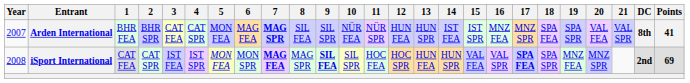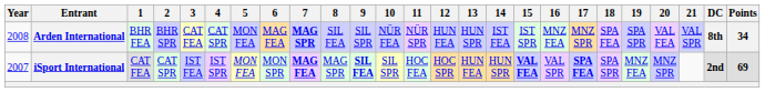 <table class="wikitable" style="text-align:center; font-size:85%">
 <tr>
 <th>Year</th>
 <th>Entrant</th>
 <th>1</th>
 <th>2</th>
 <th>3</th>
 <th>4</th>
 <th>5</th>
 <th>6</th>
 <th>7</th>
 <th>8</th>
 <th>9</th>
 <th>10</th>
 <th>11</th>
 <th>12</th>
 <th>13</th>
 <th>14</th>
 <th>15</th>
 <th>16</th>
 <th>17</th>
 <th>18</th>
 <th>19</th>
 <th>20</th>
 <th>21</th>
 <th>DC</th>
 <th>Points</th>
 </tr>
 <tr>
-<td><a href='#'>2007</a></td>
+<td><a href='#'>2008</a></td>
 <th nowrap><a href='#'>Arden International</a></th>
 <td style="background:#dfffdf;"><a href='#'>BHR<br>FEA</a><br></td>
 <td style="background:#cfcfff;"><a href='#'>BHR<br>SPR</a><br></td>
 <td style="background:#fbffbf;"><a href='#'>CAT<br>FEA</a><br></td>
 <td style="background:#dfffdf;"><a href='#'>CAT<br>SPR</a><br></td>
 <td style="background:#cfcfff;"><a href='#'>MON<br>FEA</a><br></td>
 <td style="background:#ffdf9f;"><a href='#'>MAG<br>FEA</a><br></td>
 <td style="background:#cfcfff;"><strong><a href='#'>MAG<br>SPR</a><br></strong></td>
 <td style="background:#cfcfff;"><a href='#'>SIL<br>FEA</a><br></td>
 <td style="background:#cfcfff;"><a href='#'>SIL<br>SPR</a><br></td>
 <td style="background:#cfcfff;"><a href='#'>NÜR<br>FEA</a><br></td>
 <td style="background:#efcfff;"><a href='#'>NÜR<br>SPR</a><br></td>
 <td style="background:#cfcfff;"><a href='#'>HUN<br>FEA</a><br></td>
 <td style="background:#cfcfff;"><a href='#'>HUN<br>SPR</a><br></td>
 <td style="background:#cfcfff;"><a href='#'>IST<br>FEA</a><br></td>
 <td style="background:#dfffdf;"><a href='#'>IST<br>SPR</a><br></td>
 <td style="background:#dfffdf;"><a href='#'>MNZ<br>FEA</a><br></td>
 <td style="background:#ffdf9f;"><a href='#'>MNZ<br>SPR</a><br></td>
 <td style="background:#efcfff;"><a href='#'>SPA<br>FEA</a><br></td>
 <td style="background:#cfcfff;"><a href='#'>SPA<br>SPR</a><br></td>
 <td style="background:#efcfff;"><a href='#'>VAL<br>FEA</a><br></td>
 <td style="background:#cfcfff;"><a href='#'>VAL<br>SPR</a><br></td>
 <th>8th</th>
-<th>41</th>
+<th>34</th>
 </tr>
 <tr>
-<td><a href='#'>2008</a></td>
+<td><a href='#'>2007</a></td>
 <th nowrap><a href='#'>iSport International</a></th>
 <td style="background:#dfdfdf;"><a href='#'>CAT<br>FEA</a><br></td>
 <td style="background:#dfffdf;"><a href='#'>CAT<br>SPR</a><br></td>
 <td style="background:#cfcfff;"><a href='#'>IST<br>FEA</a><br></td>
 <td style="background:#efcfff;"><a href='#'>IST<br>SPR</a><br></td>
 <td style="background:#fbffbf;"><em><a href='#'>MON<br>FEA</a></em><br></td>
 <td style="background:#dfffdf;"><a href='#'>MON<br>SPR</a><br></td>
 <td style="background:#efcfff;"><strong><a href='#'>MAG<br>FEA</a></strong><br></td>
 <td style="background:#dfffdf;"><a href='#'>MAG<br>SPR</a><br></td>
 <td style="background:#dfffdf;"><strong><a href='#'>SIL<br>FEA</a></strong><br></td>
 <td style="background:#fbffbf;"><a href='#'>SIL<br>SPR</a><br></td>
 <td style="background:#dfffdf;"><a href='#'>HOC<br>FEA</a><br></td>
 <td style="background:#ffdf9f;"><a href='#'>HOC<br>SPR</a><br></td>
 <td style="background:#ffdf9f;"><a href='#'>HUN<br>FEA</a><br></td>
 <td style="background:#ffdf9f;"><a href='#'>HUN<br>SPR</a><br></td>
-<td style="background:#cfcfff;"><a href='#'>VAL<br>FEA</a><br></td>
+<td style="background:#cfcfff;"><strong><a href='#'>VAL<br>FEA</a><br></strong></td>
 <td style="background:#efcfff;"><a href='#'>VAL<br>SPR</a><br></td>
 <td style="background:#cfcfff;"><strong><a href='#'>SPA<br>FEA</a></strong><br></td>
 <td style="background:#efcfff;"><a href='#'>SPA<br>SPR</a><br></td>
 <td style="background:#dfffdf;"><a href='#'>MNZ<br>FEA</a><br></td>
 <td style="background:#cfcfff;"><a href='#'>MNZ<br>SPR</a><br></td>
 <td></td>
 <th style="background:#dfdfdf;">2nd</th>
 <th style="background:#dfdfdf;">69</th>
 </tr>
 <tr>
 <th colspan="25"></th>
 </tr>
 </table>
